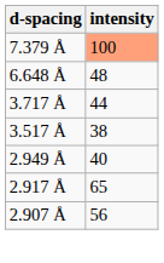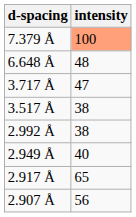 <table class="wikitable">
 <tr>
 <th>d-spacing</th>
 <th>intensity</th>
 </tr>
 <tr>
 <td>7.379 Å</td>
 <td style="background: lightsalmon;">100</td>
 </tr>
 <tr>
 <td>6.648 Å</td>
 <td>48</td>
 </tr>
 <tr>
 <td>3.717 Å</td>
-<td>44</td>
+<td>47</td>
 </tr>
 <tr>
 <td>3.517 Å</td>
+<td>38</td>
+</tr>
+<tr>
+<td>2.992 Å</td>
 <td>38</td>
 </tr>
 <tr>
 <td>2.949 Å</td>
 <td>40</td>
 </tr>
 <tr>
 <td>2.917 Å</td>
 <td>65</td>
 </tr>
 <tr>
 <td>2.907 Å</td>
 <td>56</td>
 </tr>
 </table>
